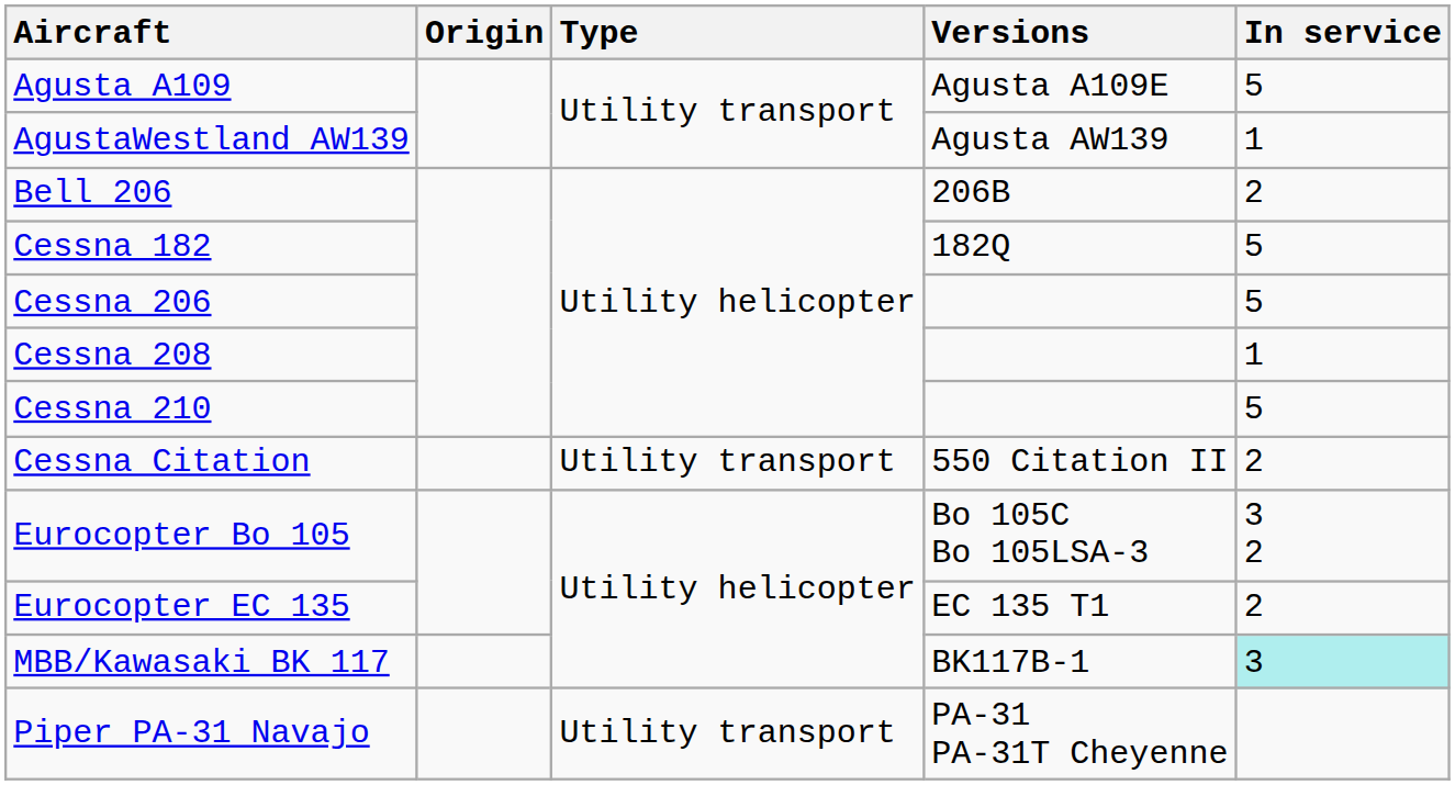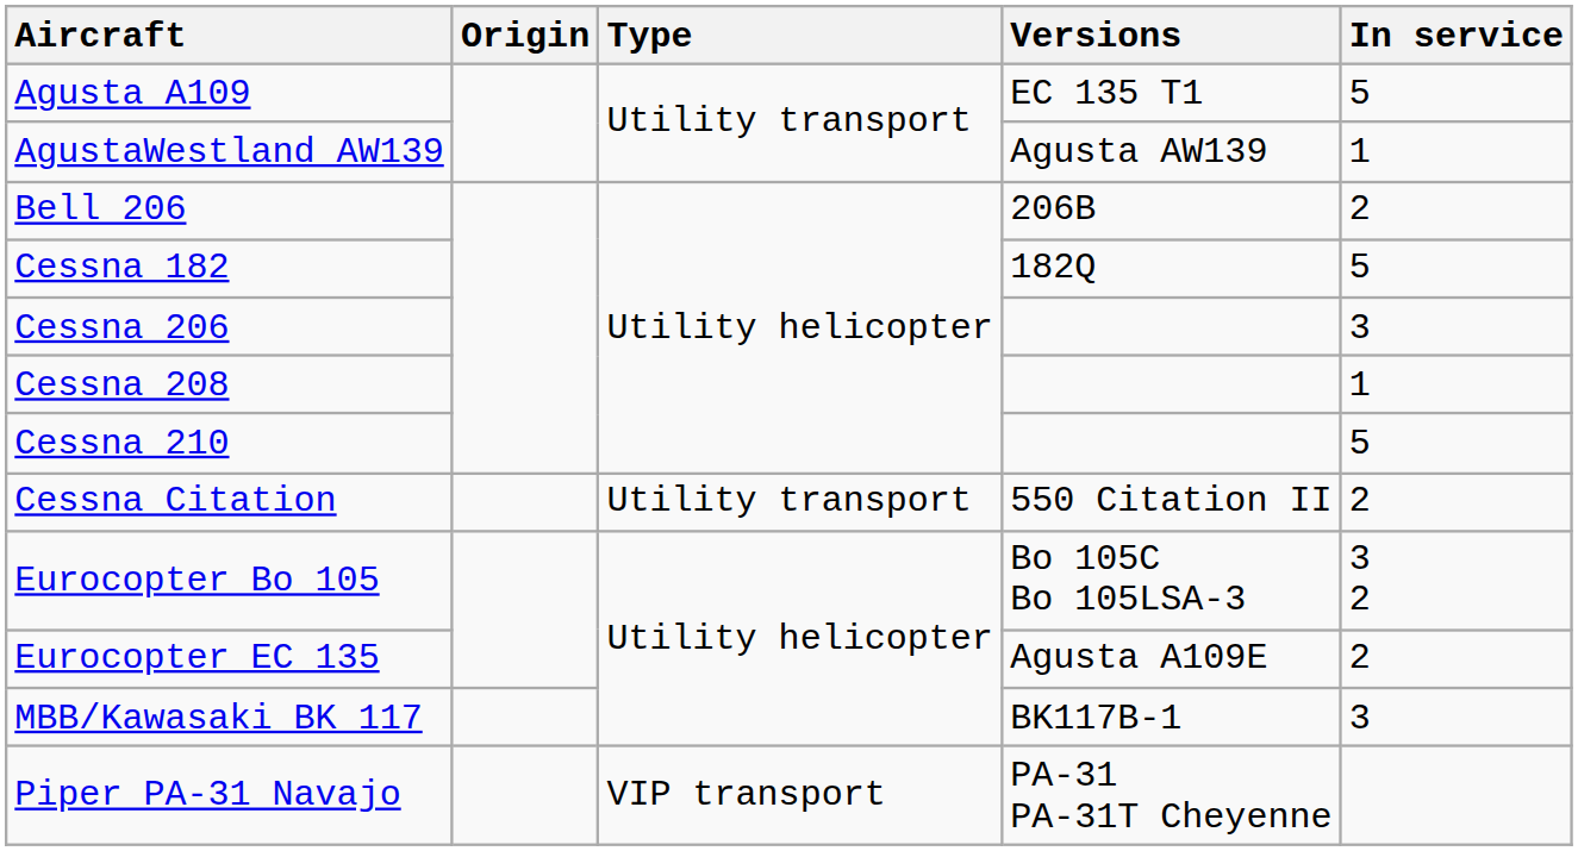 <table class="wikitable">
 <tr>
 <th style="text-align: left;">Aircraft</th>
 <th style="text-align: left;">Origin</th>
 <th style="text-align: left;">Type</th>
 <th style="text-align: left;">Versions</th>
 <th style="text-align: left;">In service</th>
 </tr>
 <tr>
 <td><a href='#'>Agusta A109</a></td>
 <td rowspan="2"></td>
 <td rowspan="2">Utility transport</td>
-<td>Agusta A109E</td>
+<td>EC 135 T1</td>
 <td>5</td>
 </tr>
 <tr>
 <td><a href='#'>AgustaWestland AW139</a></td>
 <td>Agusta AW139</td>
 <td>1</td>
 </tr>
 <tr>
 <td><a href='#'>Bell 206</a></td>
 <td rowspan="5"></td>
 <td rowspan="5">Utility helicopter</td>
 <td>206B</td>
 <td>2</td>
 </tr>
 <tr>
 <td><a href='#'>Cessna 182</a></td>
 <td>182Q</td>
 <td>5</td>
 </tr>
 <tr>
 <td><a href='#'>Cessna 206</a></td>
 <td></td>
-<td>5</td>
+<td>3</td>
 </tr>
 <tr>
 <td><a href='#'>Cessna 208</a></td>
 <td></td>
 <td>1</td>
 </tr>
 <tr>
 <td><a href='#'>Cessna 210</a></td>
 <td></td>
 <td>5</td>
 </tr>
 <tr>
 <td><a href='#'>Cessna Citation</a></td>
 <td></td>
 <td>Utility transport</td>
 <td>550 Citation II</td>
 <td>2</td>
 </tr>
 <tr>
 <td><a href='#'>Eurocopter Bo 105</a></td>
 <td rowspan="2"></td>
 <td rowspan="3">Utility helicopter</td>
 <td>Bo 105C<br>Bo 105LSA-3</td>
 <td>3<br>2</td>
 </tr>
 <tr>
 <td><a href='#'>Eurocopter EC 135</a></td>
-<td>EC 135 T1</td>
+<td>Agusta A109E</td>
 <td>2</td>
 </tr>
 <tr>
 <td><a href='#'>MBB/Kawasaki BK 117</a></td>
 <td><br></td>
 <td>BK117B-1</td>
-<td style="background: paleturquoise;">3</td>
+<td>3</td>
 </tr>
 <tr>
 <td><a href='#'>Piper PA-31 Navajo</a></td>
 <td></td>
-<td>Utility transport</td>
+<td>VIP transport</td>
 <td>PA-31<br>PA-31T Cheyenne</td>
 <td 3></td>
 </tr>
 </table>
